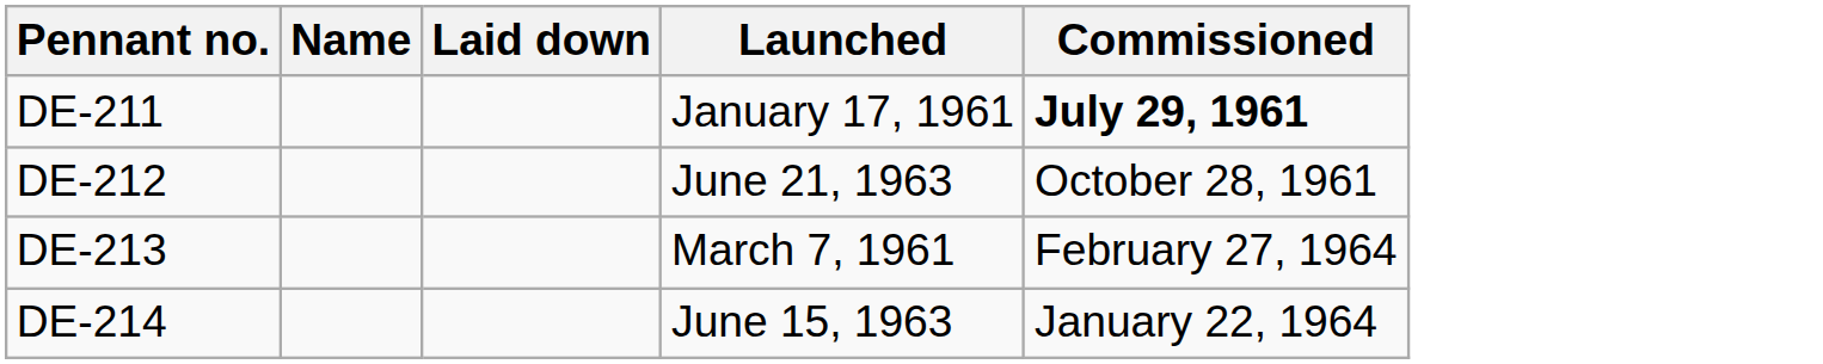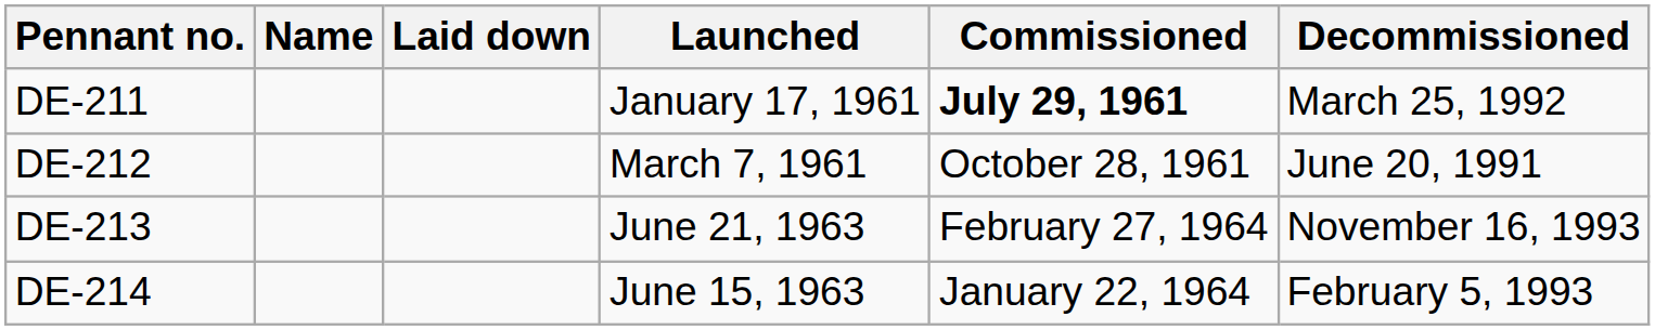 <table class=wikitable>
 <tr>
 <th>Pennant no.</th>
 <th>Name</th>
 <th>Laid down</th>
 <th>Launched</th>
 <th>Commissioned</th>
+<th>Decommissioned</th>
 </tr>
 <tr>
 <td>DE-211</td>
 <td></td>
 <td></td>
 <td>January 17, 1961</td>
 <td><strong>July 29, 1961</strong></td>
+<td>March 25, 1992</td>
 </tr>
 <tr>
 <td>DE-212</td>
 <td></td>
 <td></td>
-<td>June 21, 1963</td>
+<td>March 7, 1961</td>
 <td>October 28, 1961</td>
+<td>June 20, 1991</td>
 </tr>
 <tr>
 <td>DE-213</td>
 <td></td>
 <td></td>
-<td>March 7, 1961</td>
+<td>June 21, 1963</td>
 <td>February 27, 1964</td>
+<td>November 16, 1993</td>
 </tr>
 <tr>
 <td>DE-214</td>
 <td></td>
 <td></td>
 <td>June 15, 1963</td>
 <td>January 22, 1964</td>
+<td>February 5, 1993</td>
 </tr>
 </table>
